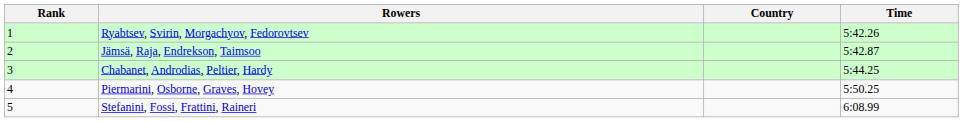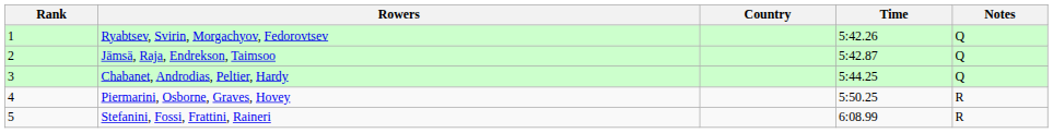 <table class="wikitable sortable" width=65%>
 <tr>
 <th>Rank</th>
 <th>Rowers</th>
 <th>Country</th>
 <th>Time</th>
+<th>Notes</th>
 </tr>
 <tr bgcolor=ccffcc>
 <td>1</td>
 <td><a href='#'>Ryabtsev</a>, <a href='#'>Svirin</a>, <a href='#'>Morgachyov</a>, <a href='#'>Fedorovtsev</a></td>
 <td></td>
 <td>5:42.26</td>
+<td>Q</td>
 </tr>
 <tr bgcolor=ccffcc>
 <td>2</td>
 <td><a href='#'>Jämsä</a>, <a href='#'>Raja</a>, <a href='#'>Endrekson</a>, <a href='#'>Taimsoo</a></td>
 <td></td>
 <td>5:42.87</td>
+<td>Q</td>
 </tr>
 <tr bgcolor=ccffcc>
 <td>3</td>
 <td><a href='#'>Chabanet</a>, <a href='#'>Androdias</a>, <a href='#'>Peltier</a>, <a href='#'>Hardy</a></td>
 <td></td>
 <td>5:44.25</td>
+<td>Q</td>
 </tr>
 <tr>
 <td>4</td>
 <td><a href='#'>Piermarini</a>, <a href='#'>Osborne</a>, <a href='#'>Graves</a>, <a href='#'>Hovey</a></td>
 <td></td>
 <td>5:50.25</td>
+<td>R</td>
 </tr>
 <tr>
 <td>5</td>
 <td><a href='#'>Stefanini</a>, <a href='#'>Fossi</a>, <a href='#'>Frattini</a>, <a href='#'>Raineri</a></td>
 <td></td>
 <td>6:08.99</td>
+<td>R</td>
 </tr>
 </table>
